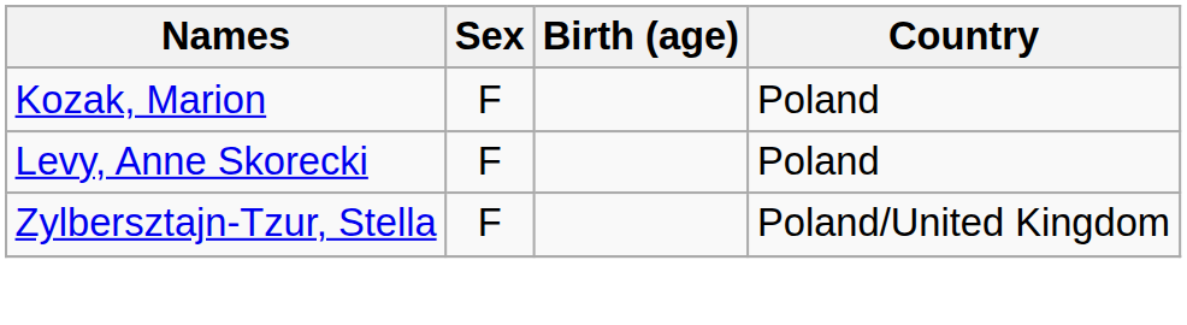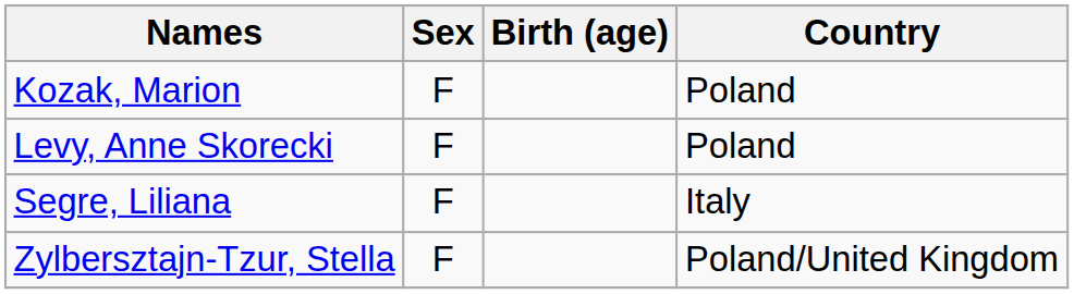 <table class="wikitable sortable">
 <tr>
 <th>Names</th>
 <th>Sex</th>
 <th>Birth (age)</th>
 <th>Country</th>
 </tr>
 <tr>
 <td><a href='#'>Kozak, Marion</a></td>
 <td style="text-align:center">F</td>
 <td></td>
 <td>Poland</td>
 </tr>
 <tr>
 <td><a href='#'>Levy, Anne Skorecki</a></td>
 <td style="text-align:center">F</td>
 <td></td>
 <td>Poland</td>
 </tr>
 <tr>
+<td><a href='#'>Segre, Liliana</a></td>
+<td style="text-align:center">F</td>
+<td></td>
+<td>Italy</td>
+</tr>
+<tr>
 <td><a href='#'>Zylbersztajn-Tzur, Stella</a></td>
 <td style="text-align:center">F</td>
 <td></td>
 <td>Poland/United Kingdom</td>
 </tr>
 <tr>
 </tr>
 </table>
